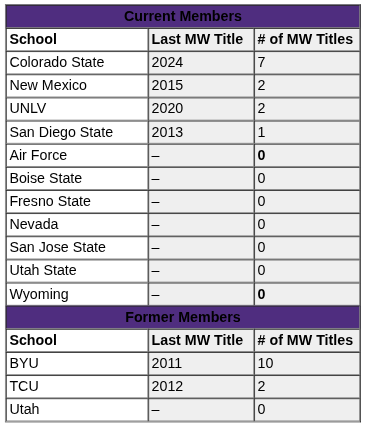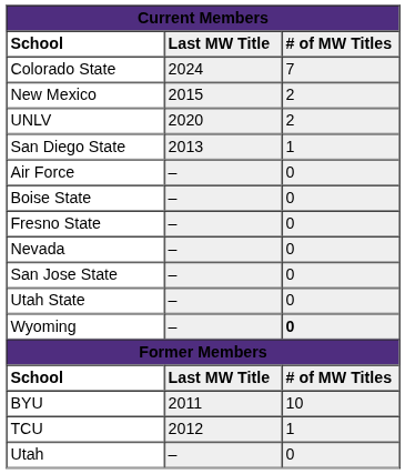 <table border="1" cellpadding="3" cellspacing="0" align="right" width="400px">
 <tr>
 <td colspan=4 align="center" bgcolor="#4F2D7F"><span><strong>Current Members</strong></span></td>
 </tr>
 <tr>
 <td style="background:#ffffff;" width="110"><strong>School</strong></td>
 <td style="background:#efefef;" width="80"><strong>Last MW Title</strong></td>
 <td style="background:#efefef;" width="80"><strong># of MW Titles</strong></td>
 </tr>
 <tr>
 <td bgcolor="#ffffff">Colorado State</td>
 <td bgcolor="#efefef">2024</td>
 <td bgcolor="#efefef">7</td>
 </tr>
 <tr>
 <td bgcolor="#ffffff">New Mexico</td>
 <td bgcolor="#efefef">2015</td>
 <td bgcolor="#efefef">2</td>
 </tr>
 <tr>
 <td bgcolor="#ffffff">UNLV</td>
 <td bgcolor="#efefef">2020</td>
 <td bgcolor="#efefef">2</td>
 </tr>
 <tr>
 <td bgcolor="#ffffff">San Diego State</td>
 <td bgcolor="#efefef">2013</td>
 <td bgcolor="#efefef">1</td>
 </tr>
 <tr>
 <td bgcolor="#ffffff">Air Force</td>
 <td bgcolor="#efefef">–</td>
-<td bgcolor="#efefef"><strong>0</strong></td>
+<td bgcolor="#efefef">0</td>
 </tr>
 <tr>
 <td bgcolor="#ffffff">Boise State</td>
 <td bgcolor="#efefef">–</td>
 <td bgcolor="#efefef">0</td>
 </tr>
 <tr>
 <td bgcolor="#ffffff">Fresno State</td>
 <td bgcolor="#efefef">–</td>
 <td bgcolor="#efefef">0</td>
 </tr>
 <tr>
 <td bgcolor="#ffffff">Nevada</td>
 <td bgcolor="#efefef">–</td>
 <td bgcolor="#efefef">0</td>
 </tr>
 <tr>
 <td bgcolor="#ffffff">San Jose State</td>
 <td bgcolor="#efefef">–</td>
 <td bgcolor="#efefef">0</td>
 </tr>
 <tr>
 <td bgcolor="#ffffff">Utah State</td>
 <td bgcolor="#efefef">–</td>
 <td bgcolor="#efefef">0</td>
 </tr>
 <tr>
 <td bgcolor="#ffffff">Wyoming</td>
 <td bgcolor="#efefef">–</td>
 <td bgcolor="#efefef"><strong>0</strong></td>
 </tr>
 <tr>
 <td colspan=4 align="center" bgcolor="#4F2D7F"><span><strong>Former Members</strong></span></td>
 </tr>
 <tr>
 <td style="background:#ffffff;" width="110"><strong>School</strong></td>
 <td style="background:#efefef;" width="80"><strong>Last MW Title</strong></td>
 <td style="background:#efefef;" width="80"><strong># of MW Titles</strong></td>
 </tr>
 <tr>
 <td bgcolor="#ffffff">BYU</td>
 <td bgcolor="#efefef">2011</td>
 <td bgcolor="#efefef">10</td>
 </tr>
 <tr>
 <td bgcolor="#ffffff">TCU</td>
 <td bgcolor="#efefef">2012</td>
-<td bgcolor="#efefef">2</td>
+<td bgcolor="#efefef">1</td>
 </tr>
 <tr>
 <td bgcolor="#ffffff">Utah</td>
 <td bgcolor="#efefef">–</td>
 <td bgcolor="#efefef">0</td>
 </tr>
 </table>
